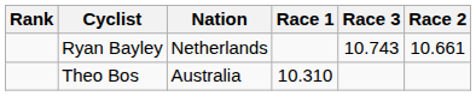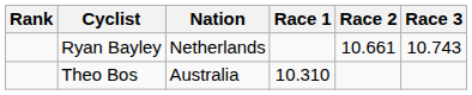 <table class="wikitable sortable" style="text-align:center">
 <tr>
 <th>Rank</th>
 <th>Cyclist</th>
 <th>Nation</th>
 <th>Race 1</th>
+<th>Race 2</th>
 <th>Race 3</th>
-<th>Race 2</th>
 </tr>
 <tr>
 <td></td>
 <td align=left>Ryan Bayley</td>
 <td align=left>Netherlands</td>
 <td></td>
+<td>10.661</td>
 <td>10.743</td>
-<td>10.661</td>
 </tr>
 <tr>
 <td></td>
 <td align=left>Theo Bos</td>
 <td align=left>Australia</td>
 <td>10.310</td>
 <td></td>
 <td></td>
 </tr>
 </table>
